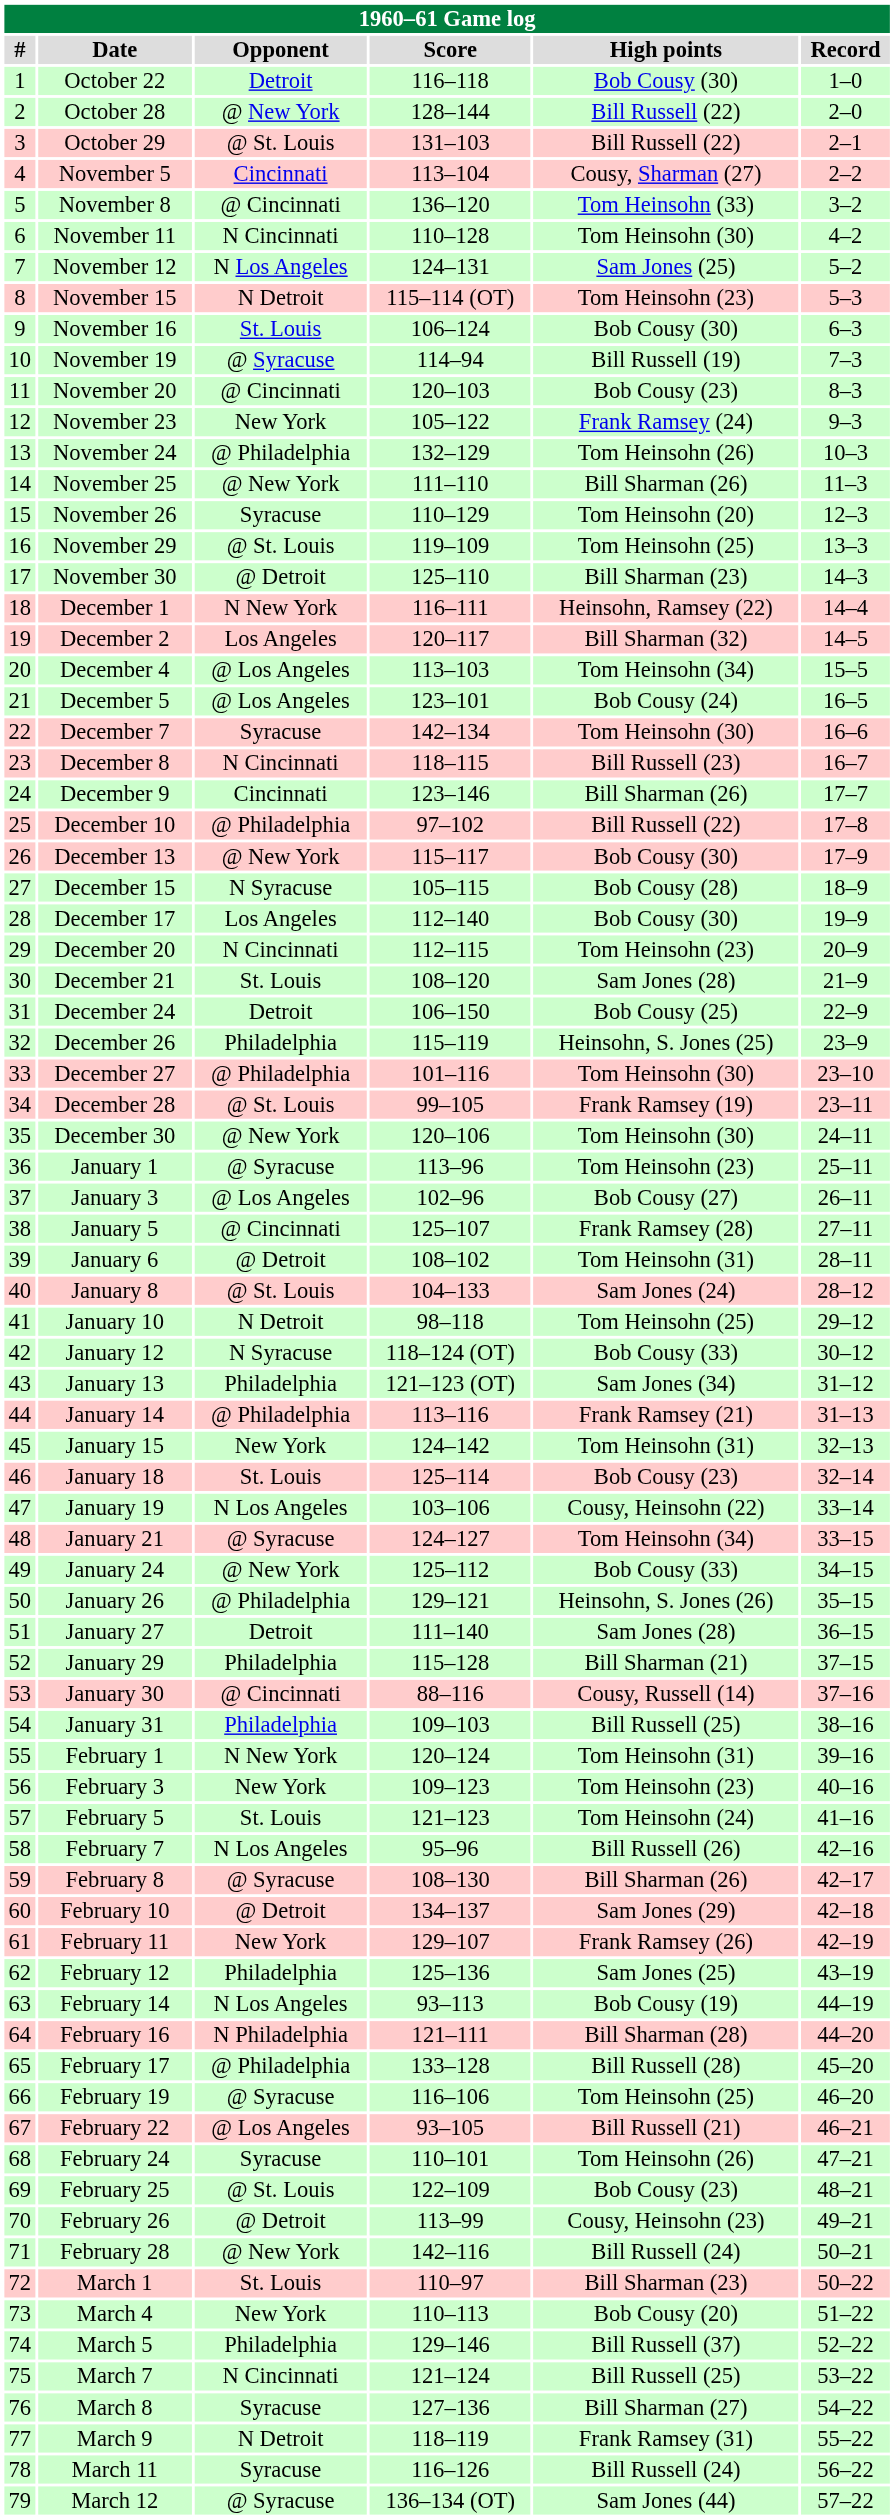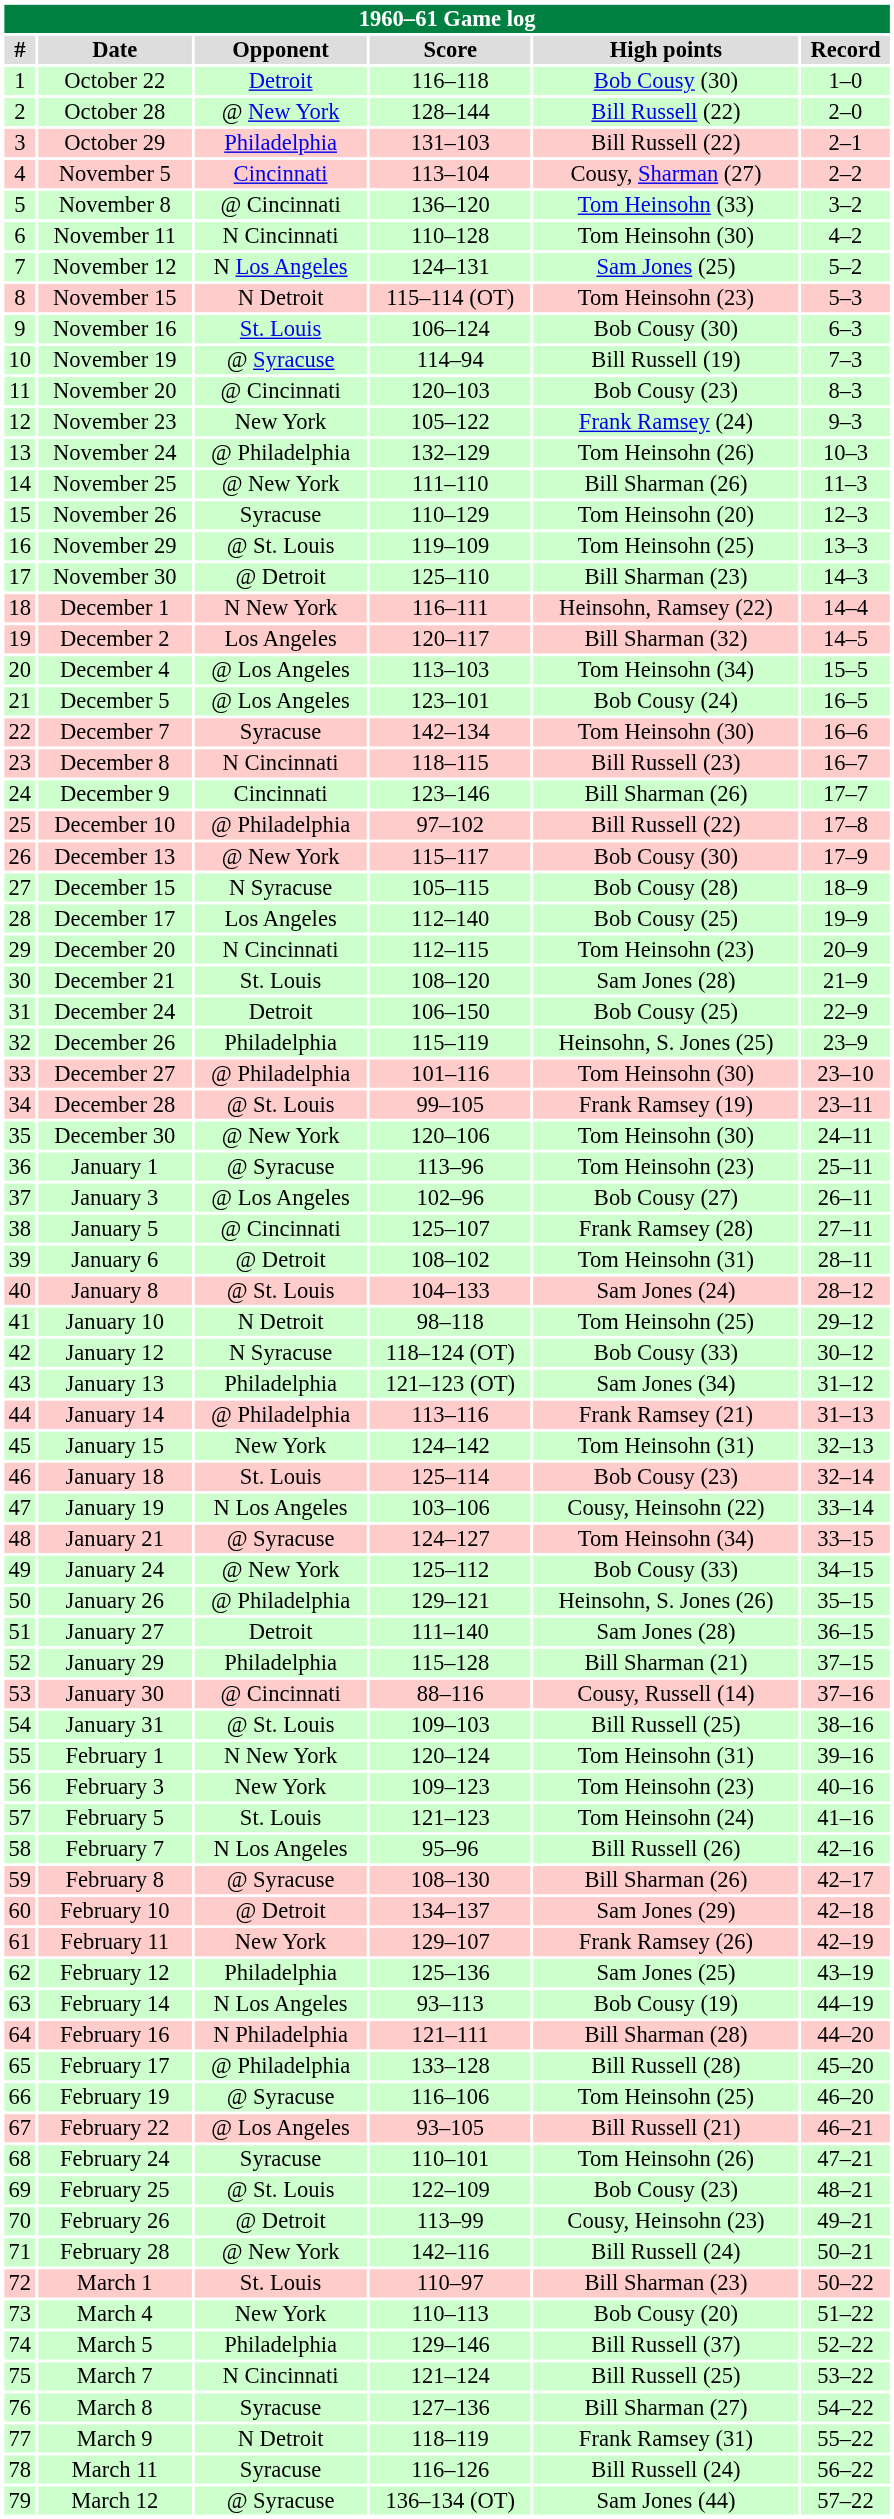 <table class="toccolours collapsible" width=50% style="clear:both; margin:1.5em auto; text-align:center">
 <tr>
 <th colspan=11 style="background:#008040; color:white;">1960–61 Game log</th>
 </tr>
 <tr align="center" bgcolor="#dddddd">
 <td><strong>#</strong></td>
 <td><strong>Date</strong></td>
 <td><strong>Opponent</strong></td>
 <td><strong>Score</strong></td>
 <td><strong>High points</strong></td>
 <td><strong>Record</strong></td>
 </tr>
 <tr align="center" bgcolor="ccffcc">
 <td>1</td>
 <td>October 22</td>
 <td><a href='#'>Detroit</a></td>
 <td>116–118</td>
 <td><a href='#'>Bob Cousy</a> (30)</td>
 <td>1–0</td>
 </tr>
 <tr align="center" bgcolor="ccffcc">
 <td>2</td>
 <td>October 28</td>
 <td>@ <a href='#'>New York</a></td>
 <td>128–144</td>
 <td><a href='#'>Bill Russell</a> (22)</td>
 <td>2–0</td>
 </tr>
 <tr align="center" bgcolor="ffcccc">
 <td>3</td>
 <td>October 29</td>
-<td>@ St. Louis</td>
+<td><a href='#'>Philadelphia</a></td>
 <td>131–103</td>
 <td>Bill Russell (22)</td>
 <td>2–1</td>
 </tr>
 <tr align="center" bgcolor="ffcccc">
 <td>4</td>
 <td>November 5</td>
 <td><a href='#'>Cincinnati</a></td>
 <td>113–104</td>
 <td>Cousy, <a href='#'>Sharman</a> (27)</td>
 <td>2–2</td>
 </tr>
 <tr align="center" bgcolor="ccffcc">
 <td>5</td>
 <td>November 8</td>
 <td>@ Cincinnati</td>
 <td>136–120</td>
 <td><a href='#'>Tom Heinsohn</a> (33)</td>
 <td>3–2</td>
 </tr>
 <tr align="center" bgcolor="ccffcc">
 <td>6</td>
 <td>November 11</td>
 <td>N Cincinnati</td>
 <td>110–128</td>
 <td>Tom Heinsohn (30)</td>
 <td>4–2</td>
 </tr>
 <tr align="center" bgcolor="ccffcc">
 <td>7</td>
 <td>November 12</td>
 <td>N <a href='#'>Los Angeles</a></td>
 <td>124–131</td>
 <td><a href='#'>Sam Jones</a> (25)</td>
 <td>5–2</td>
 </tr>
 <tr align="center" bgcolor="ffcccc">
 <td>8</td>
 <td>November 15</td>
 <td>N Detroit</td>
 <td>115–114 (OT)</td>
 <td>Tom Heinsohn (23)</td>
 <td>5–3</td>
 </tr>
 <tr align="center" bgcolor="ccffcc">
 <td>9</td>
 <td>November 16</td>
 <td><a href='#'>St. Louis</a></td>
 <td>106–124</td>
 <td>Bob Cousy (30)</td>
 <td>6–3</td>
 </tr>
 <tr align="center" bgcolor="ccffcc">
 <td>10</td>
 <td>November 19</td>
 <td>@ <a href='#'>Syracuse</a></td>
 <td>114–94</td>
 <td>Bill Russell (19)</td>
 <td>7–3</td>
 </tr>
 <tr align="center" bgcolor="ccffcc">
 <td>11</td>
 <td>November 20</td>
 <td>@ Cincinnati</td>
 <td>120–103</td>
 <td>Bob Cousy (23)</td>
 <td>8–3</td>
 </tr>
 <tr align="center" bgcolor="ccffcc">
 <td>12</td>
 <td>November 23</td>
 <td>New York</td>
 <td>105–122</td>
 <td><a href='#'>Frank Ramsey</a> (24)</td>
 <td>9–3</td>
 </tr>
 <tr align="center" bgcolor="ccffcc">
 <td>13</td>
 <td>November 24</td>
 <td>@ Philadelphia</td>
 <td>132–129</td>
 <td>Tom Heinsohn (26)</td>
 <td>10–3</td>
 </tr>
 <tr align="center" bgcolor="ccffcc">
 <td>14</td>
 <td>November 25</td>
 <td>@ New York</td>
 <td>111–110</td>
 <td>Bill Sharman (26)</td>
 <td>11–3</td>
 </tr>
 <tr align="center" bgcolor="ccffcc">
 <td>15</td>
 <td>November 26</td>
 <td>Syracuse</td>
 <td>110–129</td>
 <td>Tom Heinsohn (20)</td>
 <td>12–3</td>
 </tr>
 <tr align="center" bgcolor="ccffcc">
 <td>16</td>
 <td>November 29</td>
 <td>@ St. Louis</td>
 <td>119–109</td>
 <td>Tom Heinsohn (25)</td>
 <td>13–3</td>
 </tr>
 <tr align="center" bgcolor="ccffcc">
 <td>17</td>
 <td>November 30</td>
 <td>@ Detroit</td>
 <td>125–110</td>
 <td>Bill Sharman (23)</td>
 <td>14–3</td>
 </tr>
 <tr align="center" bgcolor="ffcccc">
 <td>18</td>
 <td>December 1</td>
 <td>N New York</td>
 <td>116–111</td>
 <td>Heinsohn, Ramsey (22)</td>
 <td>14–4</td>
 </tr>
 <tr align="center" bgcolor="ffcccc">
 <td>19</td>
 <td>December 2</td>
 <td>Los Angeles</td>
 <td>120–117</td>
 <td>Bill Sharman (32)</td>
 <td>14–5</td>
 </tr>
 <tr align="center" bgcolor="ccffcc">
 <td>20</td>
 <td>December 4</td>
 <td>@ Los Angeles</td>
 <td>113–103</td>
 <td>Tom Heinsohn (34)</td>
 <td>15–5</td>
 </tr>
 <tr align="center" bgcolor="ccffcc">
 <td>21</td>
 <td>December 5</td>
 <td>@ Los Angeles</td>
 <td>123–101</td>
 <td>Bob Cousy (24)</td>
 <td>16–5</td>
 </tr>
 <tr align="center" bgcolor="ffcccc">
 <td>22</td>
 <td>December 7</td>
 <td>Syracuse</td>
 <td>142–134</td>
 <td>Tom Heinsohn (30)</td>
 <td>16–6</td>
 </tr>
 <tr align="center" bgcolor="ffcccc">
 <td>23</td>
 <td>December 8</td>
 <td>N Cincinnati</td>
 <td>118–115</td>
 <td>Bill Russell (23)</td>
 <td>16–7</td>
 </tr>
 <tr align="center" bgcolor="ccffcc">
 <td>24</td>
 <td>December 9</td>
 <td>Cincinnati</td>
 <td>123–146</td>
 <td>Bill Sharman (26)</td>
 <td>17–7</td>
 </tr>
 <tr align="center" bgcolor="ffcccc">
 <td>25</td>
 <td>December 10</td>
 <td>@ Philadelphia</td>
 <td>97–102</td>
 <td>Bill Russell (22)</td>
 <td>17–8</td>
 </tr>
 <tr align="center" bgcolor="ffcccc">
 <td>26</td>
 <td>December 13</td>
 <td>@ New York</td>
 <td>115–117</td>
 <td>Bob Cousy (30)</td>
 <td>17–9</td>
 </tr>
 <tr align="center" bgcolor="ccffcc">
 <td>27</td>
 <td>December 15</td>
 <td>N Syracuse</td>
 <td>105–115</td>
 <td>Bob Cousy (28)</td>
 <td>18–9</td>
 </tr>
 <tr align="center" bgcolor="ccffcc">
 <td>28</td>
 <td>December 17</td>
 <td>Los Angeles</td>
 <td>112–140</td>
-<td>Bob Cousy (30)</td>
+<td>Bob Cousy (25)</td>
 <td>19–9</td>
 </tr>
 <tr align="center" bgcolor="ccffcc">
 <td>29</td>
 <td>December 20</td>
 <td>N Cincinnati</td>
 <td>112–115</td>
 <td>Tom Heinsohn (23)</td>
 <td>20–9</td>
 </tr>
 <tr align="center" bgcolor="ccffcc">
 <td>30</td>
 <td>December 21</td>
 <td>St. Louis</td>
 <td>108–120</td>
 <td>Sam Jones (28)</td>
 <td>21–9</td>
 </tr>
 <tr align="center" bgcolor="ccffcc">
 <td>31</td>
 <td>December 24</td>
 <td>Detroit</td>
 <td>106–150</td>
 <td>Bob Cousy (25)</td>
 <td>22–9</td>
 </tr>
 <tr align="center" bgcolor="ccffcc">
 <td>32</td>
 <td>December 26</td>
 <td>Philadelphia</td>
 <td>115–119</td>
 <td>Heinsohn, S. Jones (25)</td>
 <td>23–9</td>
 </tr>
 <tr align="center" bgcolor="ffcccc">
 <td>33</td>
 <td>December 27</td>
 <td>@ Philadelphia</td>
 <td>101–116</td>
 <td>Tom Heinsohn (30)</td>
 <td>23–10</td>
 </tr>
 <tr align="center" bgcolor="ffcccc">
 <td>34</td>
 <td>December 28</td>
 <td>@ St. Louis</td>
 <td>99–105</td>
 <td>Frank Ramsey (19)</td>
 <td>23–11</td>
 </tr>
 <tr align="center" bgcolor="ccffcc">
 <td>35</td>
 <td>December 30</td>
 <td>@ New York</td>
 <td>120–106</td>
 <td>Tom Heinsohn (30)</td>
 <td>24–11</td>
 </tr>
 <tr align="center" bgcolor="ccffcc">
 <td>36</td>
 <td>January 1</td>
 <td>@ Syracuse</td>
 <td>113–96</td>
 <td>Tom Heinsohn (23)</td>
 <td>25–11</td>
 </tr>
 <tr align="center" bgcolor="ccffcc">
 <td>37</td>
 <td>January 3</td>
 <td>@ Los Angeles</td>
 <td>102–96</td>
 <td>Bob Cousy (27)</td>
 <td>26–11</td>
 </tr>
 <tr align="center" bgcolor="ccffcc">
 <td>38</td>
 <td>January 5</td>
 <td>@ Cincinnati</td>
 <td>125–107</td>
 <td>Frank Ramsey (28)</td>
 <td>27–11</td>
 </tr>
 <tr align="center" bgcolor="ccffcc">
 <td>39</td>
 <td>January 6</td>
 <td>@ Detroit</td>
 <td>108–102</td>
 <td>Tom Heinsohn (31)</td>
 <td>28–11</td>
 </tr>
 <tr align="center" bgcolor="ffcccc">
 <td>40</td>
 <td>January 8</td>
 <td>@ St. Louis</td>
 <td>104–133</td>
 <td>Sam Jones (24)</td>
 <td>28–12</td>
 </tr>
 <tr align="center" bgcolor="ccffcc">
 <td>41</td>
 <td>January 10</td>
 <td>N Detroit</td>
 <td>98–118</td>
 <td>Tom Heinsohn (25)</td>
 <td>29–12</td>
 </tr>
 <tr align="center" bgcolor="ccffcc">
 <td>42</td>
 <td>January 12</td>
 <td>N Syracuse</td>
 <td>118–124 (OT)</td>
 <td>Bob Cousy (33)</td>
 <td>30–12</td>
 </tr>
 <tr align="center" bgcolor="ccffcc">
 <td>43</td>
 <td>January 13</td>
 <td>Philadelphia</td>
 <td>121–123 (OT)</td>
 <td>Sam Jones (34)</td>
 <td>31–12</td>
 </tr>
 <tr align="center" bgcolor="ffcccc">
 <td>44</td>
 <td>January 14</td>
 <td>@ Philadelphia</td>
 <td>113–116</td>
 <td>Frank Ramsey (21)</td>
 <td>31–13</td>
 </tr>
 <tr align="center" bgcolor="ccffcc">
 <td>45</td>
 <td>January 15</td>
 <td>New York</td>
 <td>124–142</td>
 <td>Tom Heinsohn (31)</td>
 <td>32–13</td>
 </tr>
 <tr align="center" bgcolor="ffcccc">
 <td>46</td>
 <td>January 18</td>
 <td>St. Louis</td>
 <td>125–114</td>
 <td>Bob Cousy (23)</td>
 <td>32–14</td>
 </tr>
 <tr align="center" bgcolor="ccffcc">
 <td>47</td>
 <td>January 19</td>
 <td>N Los Angeles</td>
 <td>103–106</td>
 <td>Cousy, Heinsohn (22)</td>
 <td>33–14</td>
 </tr>
 <tr align="center" bgcolor="ffcccc">
 <td>48</td>
 <td>January 21</td>
 <td>@ Syracuse</td>
 <td>124–127</td>
 <td>Tom Heinsohn (34)</td>
 <td>33–15</td>
 </tr>
 <tr align="center" bgcolor="ccffcc">
 <td>49</td>
 <td>January 24</td>
 <td>@ New York</td>
 <td>125–112</td>
 <td>Bob Cousy (33)</td>
 <td>34–15</td>
 </tr>
 <tr align="center" bgcolor="ccffcc">
 <td>50</td>
 <td>January 26</td>
 <td>@ Philadelphia</td>
 <td>129–121</td>
 <td>Heinsohn, S. Jones (26)</td>
 <td>35–15</td>
 </tr>
 <tr align="center" bgcolor="ccffcc">
 <td>51</td>
 <td>January 27</td>
 <td>Detroit</td>
 <td>111–140</td>
 <td>Sam Jones (28)</td>
 <td>36–15</td>
 </tr>
 <tr align="center" bgcolor="ccffcc">
 <td>52</td>
 <td>January 29</td>
 <td>Philadelphia</td>
 <td>115–128</td>
 <td>Bill Sharman (21)</td>
 <td>37–15</td>
 </tr>
 <tr align="center" bgcolor="ffcccc">
 <td>53</td>
 <td>January 30</td>
 <td>@ Cincinnati</td>
 <td>88–116</td>
 <td>Cousy, Russell (14)</td>
 <td>37–16</td>
 </tr>
 <tr align="center" bgcolor="ccffcc">
 <td>54</td>
 <td>January 31</td>
-<td><a href='#'>Philadelphia</a></td>
+<td>@ St. Louis</td>
 <td>109–103</td>
 <td>Bill Russell (25)</td>
 <td>38–16</td>
 </tr>
 <tr align="center" bgcolor="ccffcc">
 <td>55</td>
 <td>February 1</td>
 <td>N New York</td>
 <td>120–124</td>
 <td>Tom Heinsohn (31)</td>
 <td>39–16</td>
 </tr>
 <tr align="center" bgcolor="ccffcc">
 <td>56</td>
 <td>February 3</td>
 <td>New York</td>
 <td>109–123</td>
 <td>Tom Heinsohn (23)</td>
 <td>40–16</td>
 </tr>
 <tr align="center" bgcolor="ccffcc">
 <td>57</td>
 <td>February 5</td>
 <td>St. Louis</td>
 <td>121–123</td>
 <td>Tom Heinsohn (24)</td>
 <td>41–16</td>
 </tr>
 <tr align="center" bgcolor="ccffcc">
 <td>58</td>
 <td>February 7</td>
 <td>N Los Angeles</td>
 <td>95–96</td>
 <td>Bill Russell (26)</td>
 <td>42–16</td>
 </tr>
 <tr align="center" bgcolor="ffcccc">
 <td>59</td>
 <td>February 8</td>
 <td>@ Syracuse</td>
 <td>108–130</td>
 <td>Bill Sharman (26)</td>
 <td>42–17</td>
 </tr>
 <tr align="center" bgcolor="ffcccc">
 <td>60</td>
 <td>February 10</td>
 <td>@ Detroit</td>
 <td>134–137</td>
 <td>Sam Jones (29)</td>
 <td>42–18</td>
 </tr>
 <tr align="center" bgcolor="ffcccc">
 <td>61</td>
 <td>February 11</td>
 <td>New York</td>
 <td>129–107</td>
 <td>Frank Ramsey (26)</td>
 <td>42–19</td>
 </tr>
 <tr align="center" bgcolor="ccffcc">
 <td>62</td>
 <td>February 12</td>
 <td>Philadelphia</td>
 <td>125–136</td>
 <td>Sam Jones (25)</td>
 <td>43–19</td>
 </tr>
 <tr align="center" bgcolor="ccffcc">
 <td>63</td>
 <td>February 14</td>
 <td>N Los Angeles</td>
 <td>93–113</td>
 <td>Bob Cousy (19)</td>
 <td>44–19</td>
 </tr>
 <tr align="center" bgcolor="ffcccc">
 <td>64</td>
 <td>February 16</td>
 <td>N Philadelphia</td>
 <td>121–111</td>
 <td>Bill Sharman (28)</td>
 <td>44–20</td>
 </tr>
 <tr align="center" bgcolor="ccffcc">
 <td>65</td>
 <td>February 17</td>
 <td>@ Philadelphia</td>
 <td>133–128</td>
 <td>Bill Russell (28)</td>
 <td>45–20</td>
 </tr>
 <tr align="center" bgcolor="ccffcc">
 <td>66</td>
 <td>February 19</td>
 <td>@ Syracuse</td>
 <td>116–106</td>
 <td>Tom Heinsohn (25)</td>
 <td>46–20</td>
 </tr>
 <tr align="center" bgcolor="ffcccc">
 <td>67</td>
 <td>February 22</td>
 <td>@ Los Angeles</td>
 <td>93–105</td>
 <td>Bill Russell (21)</td>
 <td>46–21</td>
 </tr>
 <tr align="center" bgcolor="ccffcc">
 <td>68</td>
 <td>February 24</td>
 <td>Syracuse</td>
 <td>110–101</td>
 <td>Tom Heinsohn (26)</td>
 <td>47–21</td>
 </tr>
 <tr align="center" bgcolor="ccffcc">
 <td>69</td>
 <td>February 25</td>
 <td>@ St. Louis</td>
 <td>122–109</td>
 <td>Bob Cousy (23)</td>
 <td>48–21</td>
 </tr>
 <tr align="center" bgcolor="ccffcc">
 <td>70</td>
 <td>February 26</td>
 <td>@ Detroit</td>
 <td>113–99</td>
 <td>Cousy, Heinsohn (23)</td>
 <td>49–21</td>
 </tr>
 <tr align="center" bgcolor="ccffcc">
 <td>71</td>
 <td>February 28</td>
 <td>@ New York</td>
 <td>142–116</td>
 <td>Bill Russell (24)</td>
 <td>50–21</td>
 </tr>
 <tr align="center" bgcolor="ffcccc">
 <td>72</td>
 <td>March 1</td>
 <td>St. Louis</td>
 <td>110–97</td>
 <td>Bill Sharman (23)</td>
 <td>50–22</td>
 </tr>
 <tr align="center" bgcolor="ccffcc">
 <td>73</td>
 <td>March 4</td>
 <td>New York</td>
 <td>110–113</td>
 <td>Bob Cousy (20)</td>
 <td>51–22</td>
 </tr>
 <tr align="center" bgcolor="ccffcc">
 <td>74</td>
 <td>March 5</td>
 <td>Philadelphia</td>
 <td>129–146</td>
 <td>Bill Russell (37)</td>
 <td>52–22</td>
 </tr>
 <tr align="center" bgcolor="ccffcc">
 <td>75</td>
 <td>March 7</td>
 <td>N Cincinnati</td>
 <td>121–124</td>
 <td>Bill Russell (25)</td>
 <td>53–22</td>
 </tr>
 <tr align="center" bgcolor="ccffcc">
 <td>76</td>
 <td>March 8</td>
 <td>Syracuse</td>
 <td>127–136</td>
 <td>Bill Sharman (27)</td>
 <td>54–22</td>
 </tr>
 <tr align="center" bgcolor="ccffcc">
 <td>77</td>
 <td>March 9</td>
 <td>N Detroit</td>
 <td>118–119</td>
 <td>Frank Ramsey (31)</td>
 <td>55–22</td>
 </tr>
 <tr align="center" bgcolor="ccffcc">
 <td>78</td>
 <td>March 11</td>
 <td>Syracuse</td>
 <td>116–126</td>
 <td>Bill Russell (24)</td>
 <td>56–22</td>
 </tr>
 <tr align="center" bgcolor="ccffcc">
 <td>79</td>
 <td>March 12</td>
 <td>@ Syracuse</td>
 <td>136–134 (OT)</td>
 <td>Sam Jones (44)</td>
 <td>57–22</td>
 </tr>
 </table>
